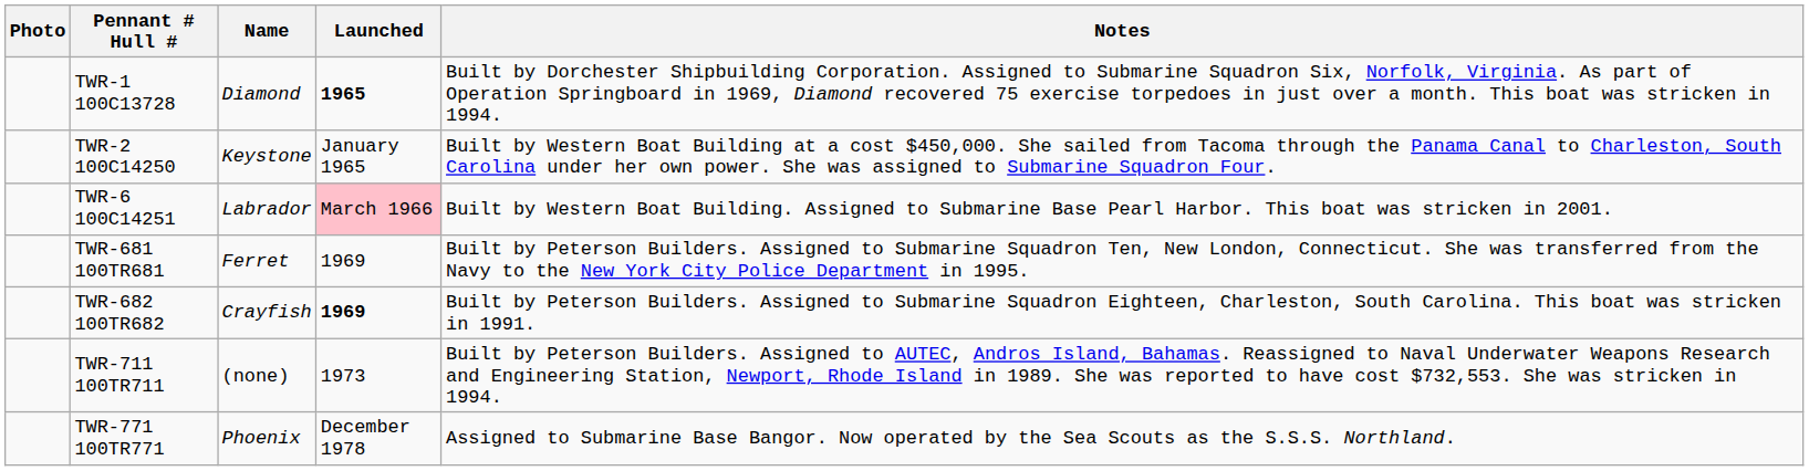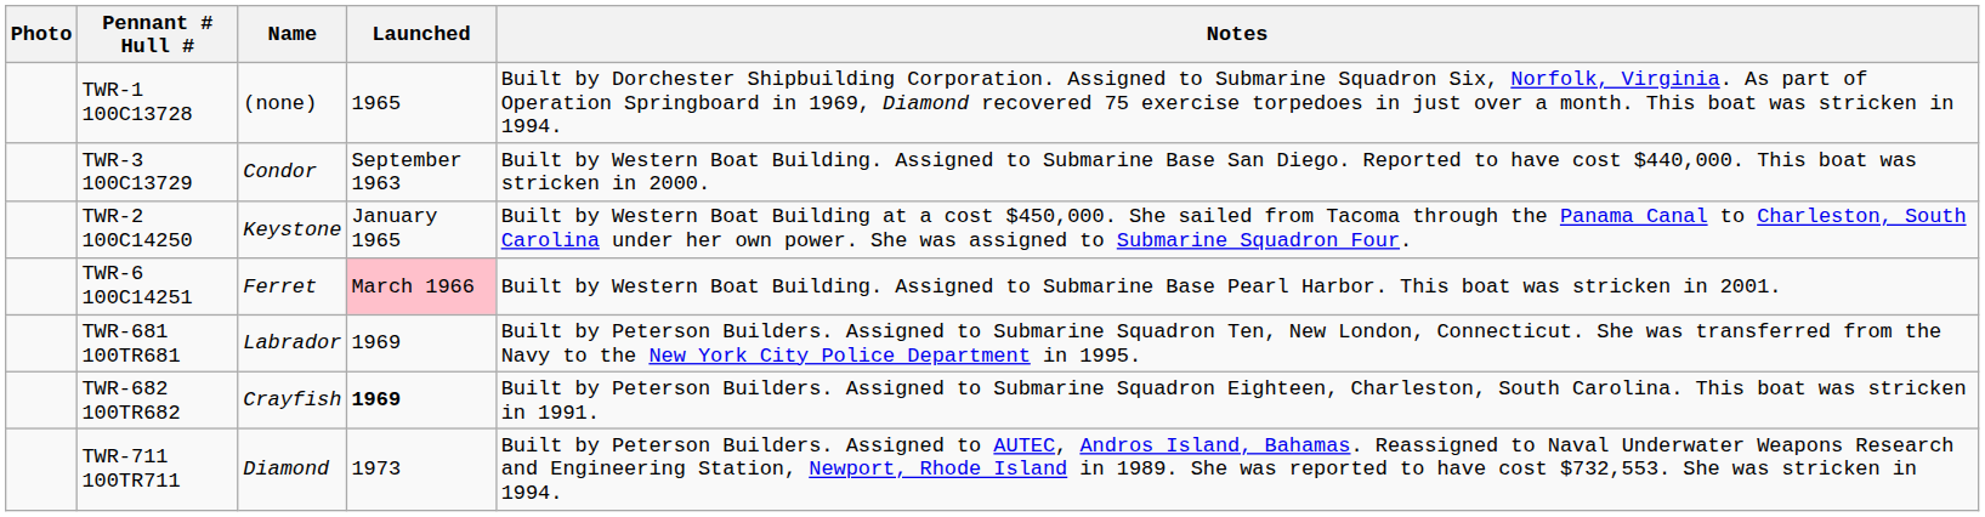 <table class="wikitable">
 <tr>
 <th>Photo</th>
 <th>Pennant #<br>Hull #</th>
 <th>Name</th>
 <th>Launched</th>
 <th>Notes</th>
 </tr>
 <tr>
 <td></td>
 <td>TWR-1 100C13728</td>
-<td><em>Diamond</em></td>
-<td><strong>1965</strong></td>
+<td>(none)</td>
+<td>1965</td>
 <td>Built by Dorchester Shipbuilding Corporation.  Assigned to Submarine Squadron Six, <a href='#'>Norfolk, Virginia</a>.  As part of Operation Springboard in 1969, <em>Diamond</em> recovered 75 exercise torpedoes in just over a month.  This boat was stricken in 1994.</td>
+</tr>
+<tr>
+<td></td>
+<td>TWR-3  100C13729</td>
+<td><em>Condor</em></td>
+<td>September 1963</td>
+<td>Built by Western Boat Building.  Assigned to Submarine Base San Diego.  Reported to have cost $440,000.  This boat was stricken in 2000.</td>
 </tr>
 <tr>
 <td></td>
 <td>TWR-2 100C14250</td>
 <td><em>Keystone</em></td>
 <td>January 1965</td>
 <td>Built by Western Boat Building at a cost $450,000.  She sailed from Tacoma through the <a href='#'>Panama Canal</a> to <a href='#'>Charleston, South Carolina</a> under her own power.  She was assigned to <a href='#'>Submarine Squadron Four</a>.</td>
 </tr>
 <tr>
 <td></td>
 <td>TWR-6  100C14251</td>
-<td><em>Labrador</em></td>
+<td><em>Ferret</em></td>
 <td style="background: pink;">March 1966</td>
 <td>Built by Western Boat Building.  Assigned to Submarine Base Pearl Harbor.  This boat was stricken in 2001.</td>
 </tr>
 <tr>
 <td></td>
 <td>TWR-681  100TR681</td>
-<td><em>Ferret</em></td>
+<td><em>Labrador</em></td>
 <td>1969</td>
 <td>Built by Peterson Builders.  Assigned to Submarine Squadron Ten, New London, Connecticut.  She was transferred from the Navy to the <a href='#'>New York City Police Department</a> in 1995.</td>
 </tr>
 <tr>
 <td></td>
 <td>TWR-682  100TR682</td>
 <td><em>Crayfish</em></td>
 <td><strong>1969</strong></td>
 <td>Built by Peterson Builders.  Assigned to Submarine Squadron Eighteen, Charleston, South Carolina.  This boat was stricken in 1991.</td>
 </tr>
 <tr>
 <td></td>
 <td>TWR-711<br>100TR711</td>
-<td>(none)</td>
+<td><em>Diamond</em></td>
 <td>1973</td>
 <td>Built by Peterson Builders.  Assigned to <a href='#'>AUTEC</a>, <a href='#'>Andros Island, Bahamas</a>.  Reassigned to Naval Underwater Weapons Research and Engineering Station, <a href='#'>Newport, Rhode Island</a> in 1989.  She was reported to have cost $732,553.  She was stricken in 1994.</td>
 </tr>
-<tr>
-<td></td>
-<td>TWR-771  100TR771</td>
-<td><em>Phoenix</em></td>
-<td>December 1978</td>
-<td>Assigned to Submarine Base Bangor.  Now operated by the Sea Scouts as the S.S.S. <em>Northland</em>.</td>
-</tr>
 </table>
